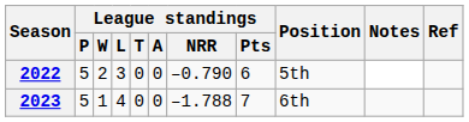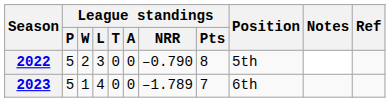 <table class="wikitable">
 <tr>
 <th rowspan="2" scope="col">Season</th>
 <th colspan="7" scope="col">League standings</th>
 <th rowspan="2">Position</th>
 <th rowspan="2" scope="col">Notes</th>
 <th rowspan="2">Ref</th>
 </tr>
 <tr>
 <th scope="col">P</th>
 <th scope="col">W</th>
 <th scope="col">L</th>
 <th scope="col">T</th>
 <th scope="col">A</th>
 <th scope="col">NRR</th>
 <th scope="col">Pts</th>
 </tr>
 <tr>
 <th scope="row"><a href='#'>2022</a></th>
 <td>5</td>
 <td>2</td>
 <td>3</td>
 <td>0</td>
 <td>0</td>
 <td>–0.790</td>
-<td>6</td>
+<td>8</td>
 <td>5th</td>
 <td style="background: white;"></td>
 <td></td>
 </tr>
 <tr>
 <th scope="row"><a href='#'>2023</a></th>
 <td>5</td>
 <td>1</td>
 <td>4</td>
 <td>0</td>
 <td>0</td>
-<td>–1.788</td>
+<td>–1.789</td>
 <td>7</td>
 <td>6th</td>
 <td></td>
 <td></td>
 </tr>
 </table>
